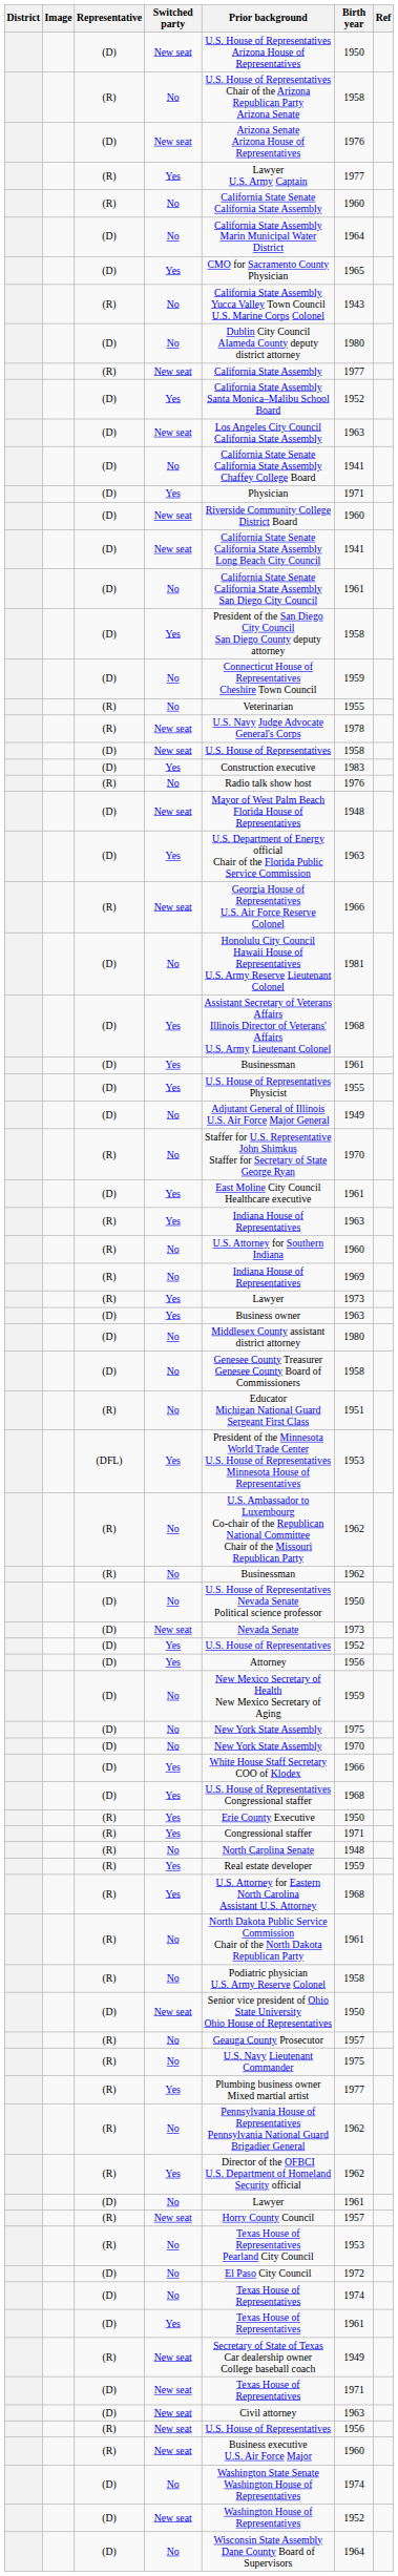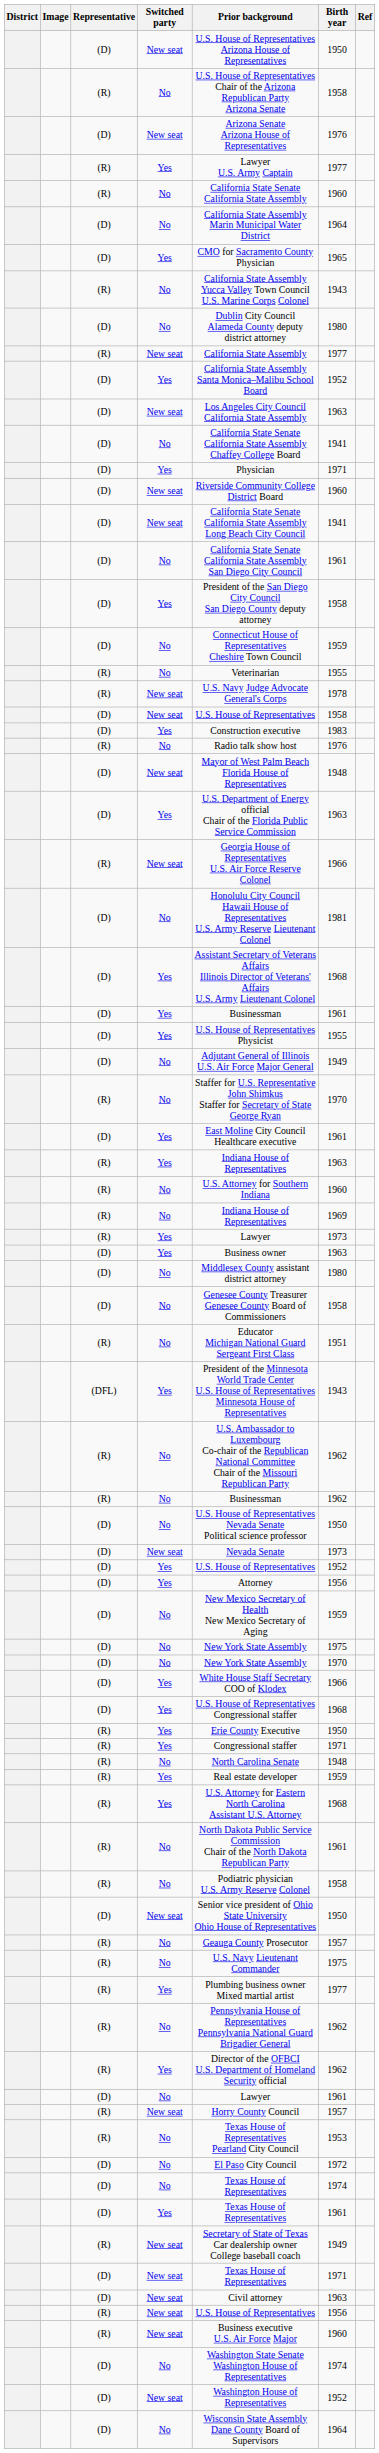 <table class="sortable wikitable" style="text-align:center">
 <tr>
 <th>District</th>
 <th>Image</th>
 <th>Representative</th>
 <th>Switched party</th>
 <th>Prior background</th>
 <th>Birth year</th>
 <th>Ref</th>
 </tr>
 <tr>
 <th></th>
 <td></td>
 <td> (D)</td>
 <td><a href='#'>New seat</a></td>
 <td><a href='#'>U.S. House of Representatives</a><br><a href='#'>Arizona House of Representatives</a></td>
 <td>1950</td>
 <td></td>
 </tr>
 <tr>
 <th></th>
 <td></td>
 <td> (R)</td>
 <td><a href='#'>No</a><br></td>
 <td><a href='#'>U.S. House of Representatives</a><br>Chair of the <a href='#'>Arizona Republican Party</a><br><a href='#'>Arizona Senate</a></td>
 <td>1958</td>
 <td></td>
 </tr>
 <tr>
 <th></th>
 <td></td>
 <td> (D)</td>
 <td><a href='#'>New seat</a></td>
 <td><a href='#'>Arizona Senate</a><br><a href='#'>Arizona House of Representatives</a></td>
 <td>1976</td>
 <td></td>
 </tr>
 <tr>
 <th></th>
 <td></td>
 <td> (R)</td>
 <td><a href='#'>Yes</a><br></td>
 <td>Lawyer<br><a href='#'>U.S. Army</a> <a href='#'>Captain</a></td>
 <td>1977</td>
 <td></td>
 </tr>
 <tr>
 <th></th>
 <td></td>
 <td> (R)</td>
 <td><a href='#'>No</a><br></td>
 <td><a href='#'>California State Senate</a><br><a href='#'>California State Assembly</a></td>
 <td>1960</td>
 <td></td>
 </tr>
 <tr>
 <th></th>
 <td></td>
 <td> (D)</td>
 <td><a href='#'>No</a><br></td>
 <td><a href='#'>California State Assembly</a><br><a href='#'>Marin Municipal Water District</a></td>
 <td>1964</td>
 <td></td>
 </tr>
 <tr>
 <th></th>
 <td></td>
 <td> (D)</td>
 <td><a href='#'>Yes</a><br></td>
 <td><a href='#'>CMO</a> for <a href='#'>Sacramento County</a><br>Physician</td>
 <td>1965</td>
 <td></td>
 </tr>
 <tr>
 <th></th>
 <td></td>
 <td> (R)</td>
 <td><a href='#'>No</a><br></td>
 <td><a href='#'>California State Assembly</a><br><a href='#'>Yucca Valley</a> Town Council<br><a href='#'>U.S. Marine Corps</a> <a href='#'>Colonel</a></td>
 <td>1943</td>
 <td></td>
 </tr>
 <tr>
 <th></th>
 <td></td>
 <td> (D)</td>
 <td><a href='#'>No</a><br></td>
 <td><a href='#'>Dublin</a> City Council<br><a href='#'>Alameda County</a> deputy district attorney</td>
 <td>1980</td>
 <td></td>
 </tr>
 <tr>
 <th></th>
 <td></td>
 <td> (R)</td>
 <td><a href='#'>New seat</a></td>
 <td><a href='#'>California State Assembly</a></td>
 <td>1977</td>
 <td></td>
 </tr>
 <tr>
 <th></th>
 <td></td>
 <td> (D)</td>
 <td><a href='#'>Yes</a><br></td>
 <td><a href='#'>California State Assembly</a><br><a href='#'>Santa Monica–Malibu School Board</a></td>
 <td>1952</td>
 <td></td>
 </tr>
 <tr>
 <th></th>
 <td></td>
 <td> (D)</td>
 <td><a href='#'>New seat</a></td>
 <td><a href='#'>Los Angeles City Council</a><br><a href='#'>California State Assembly</a></td>
 <td>1963</td>
 <td></td>
 </tr>
 <tr>
 <th></th>
 <td></td>
 <td> (D)</td>
 <td><a href='#'>No</a><br></td>
 <td><a href='#'>California State Senate</a><br><a href='#'>California State Assembly</a><br><a href='#'>Chaffey College</a> Board</td>
 <td>1941</td>
 <td></td>
 </tr>
 <tr>
 <th></th>
 <td></td>
 <td> (D)</td>
 <td><a href='#'>Yes</a><br></td>
 <td>Physician</td>
 <td>1971</td>
 <td></td>
 </tr>
 <tr>
 <th></th>
 <td></td>
 <td> (D)</td>
 <td><a href='#'>New seat</a></td>
 <td><a href='#'>Riverside Community College District</a> Board</td>
 <td>1960</td>
 <td></td>
 </tr>
 <tr>
 <th></th>
 <td></td>
 <td> (D)</td>
 <td><a href='#'>New seat</a></td>
 <td><a href='#'>California State Senate</a><br><a href='#'>California State Assembly</a><br><a href='#'>Long Beach City Council</a></td>
 <td>1941</td>
 <td></td>
 </tr>
 <tr>
 <th></th>
 <td></td>
 <td> (D)</td>
 <td><a href='#'>No</a><br></td>
 <td><a href='#'>California State Senate</a><br><a href='#'>California State Assembly</a><br><a href='#'>San Diego City Council</a></td>
 <td>1961</td>
 <td></td>
 </tr>
 <tr>
 <th></th>
 <td></td>
 <td> (D)</td>
 <td><a href='#'>Yes</a><br></td>
 <td>President of the <a href='#'>San Diego City Council</a><br><a href='#'>San Diego County</a> deputy attorney</td>
 <td>1958</td>
 <td></td>
 </tr>
 <tr>
 <th></th>
 <td></td>
 <td> (D)</td>
 <td><a href='#'>No</a><br></td>
 <td><a href='#'>Connecticut House of Representatives</a><br><a href='#'>Cheshire</a> Town Council</td>
 <td>1959</td>
 <td></td>
 </tr>
 <tr>
 <th></th>
 <td></td>
 <td> (R)</td>
 <td><a href='#'>No</a><br></td>
 <td>Veterinarian</td>
 <td>1955</td>
 <td></td>
 </tr>
 <tr>
 <th></th>
 <td></td>
 <td> (R)</td>
 <td><a href='#'>New seat</a></td>
 <td><a href='#'>U.S. Navy</a> <a href='#'>Judge Advocate General's Corps</a></td>
 <td>1978</td>
 <td></td>
 </tr>
 <tr>
 <th></th>
 <td></td>
 <td> (D)</td>
 <td><a href='#'>New seat</a></td>
 <td><a href='#'>U.S. House of Representatives</a></td>
 <td>1958</td>
 <td></td>
 </tr>
 <tr>
 <th></th>
 <td></td>
 <td> (D)</td>
 <td><a href='#'>Yes</a><br></td>
 <td>Construction executive</td>
 <td>1983</td>
 <td></td>
 </tr>
 <tr>
 <th></th>
 <td></td>
 <td> (R)</td>
 <td><a href='#'>No</a><br></td>
 <td>Radio talk show host</td>
 <td>1976</td>
 <td></td>
 </tr>
 <tr>
 <th></th>
 <td></td>
 <td> (D)</td>
 <td><a href='#'>New seat</a></td>
 <td><a href='#'>Mayor of West Palm Beach</a><br><a href='#'>Florida House of Representatives</a></td>
 <td>1948</td>
 <td></td>
 </tr>
 <tr>
 <th></th>
 <td></td>
 <td> (D)</td>
 <td><a href='#'>Yes</a><br></td>
 <td><a href='#'>U.S. Department of Energy</a> official<br>Chair of the <a href='#'>Florida Public Service Commission</a></td>
 <td>1963</td>
 <td></td>
 </tr>
 <tr>
 <th></th>
 <td></td>
 <td> (R)</td>
 <td><a href='#'>New seat</a></td>
 <td><a href='#'>Georgia House of Representatives</a><br><a href='#'>U.S. Air Force Reserve</a> <a href='#'>Colonel</a></td>
 <td>1966</td>
 <td></td>
 </tr>
 <tr>
 <th></th>
 <td></td>
 <td> (D)</td>
 <td><a href='#'>No</a><br></td>
 <td><a href='#'>Honolulu City Council</a><br><a href='#'>Hawaii House of Representatives</a><br><a href='#'>U.S. Army Reserve</a> <a href='#'>Lieutenant Colonel</a></td>
 <td>1981</td>
 <td></td>
 </tr>
 <tr>
 <th></th>
 <td></td>
 <td> (D)</td>
 <td><a href='#'>Yes</a><br></td>
 <td><a href='#'>Assistant Secretary of Veterans Affairs</a><br><a href='#'>Illinois Director of Veterans' Affairs</a><br><a href='#'>U.S. Army</a> <a href='#'>Lieutenant Colonel</a></td>
 <td>1968</td>
 <td></td>
 </tr>
 <tr>
 <th></th>
 <td></td>
 <td> (D)</td>
 <td><a href='#'>Yes</a><br></td>
 <td>Businessman</td>
 <td>1961</td>
 <td></td>
 </tr>
 <tr>
 <th></th>
 <td></td>
 <td> (D)</td>
 <td><a href='#'>Yes</a><br></td>
 <td><a href='#'>U.S. House of Representatives</a><br>Physicist</td>
 <td>1955</td>
 <td></td>
 </tr>
 <tr>
 <th></th>
 <td></td>
 <td> (D)</td>
 <td><a href='#'>No</a><br></td>
 <td><a href='#'>Adjutant General of Illinois</a><br><a href='#'>U.S. Air Force</a> <a href='#'>Major General</a></td>
 <td>1949</td>
 <td></td>
 </tr>
 <tr>
 <th></th>
 <td></td>
 <td> (R)</td>
 <td><a href='#'>No</a><br></td>
 <td>Staffer for <a href='#'>U.S. Representative</a> <a href='#'>John Shimkus</a><br>Staffer for <a href='#'>Secretary of State</a> <a href='#'>George Ryan</a></td>
 <td>1970</td>
 <td></td>
 </tr>
 <tr>
 <th></th>
 <td></td>
 <td> (D)</td>
 <td><a href='#'>Yes</a><br></td>
 <td><a href='#'>East Moline</a> City Council<br>Healthcare executive</td>
 <td>1961</td>
 <td></td>
 </tr>
 <tr>
 <th></th>
 <td></td>
 <td> (R)</td>
 <td><a href='#'>Yes</a><br></td>
 <td><a href='#'>Indiana House of Representatives</a></td>
 <td>1963</td>
 <td></td>
 </tr>
 <tr>
 <th></th>
 <td></td>
 <td> (R)</td>
 <td><a href='#'>No</a><br></td>
 <td><a href='#'>U.S. Attorney</a> for <a href='#'>Southern Indiana</a></td>
 <td>1960</td>
 <td></td>
 </tr>
 <tr>
 <th></th>
 <td></td>
 <td> (R)</td>
 <td><a href='#'>No</a><br></td>
 <td><a href='#'>Indiana House of Representatives</a></td>
 <td>1969</td>
 <td></td>
 </tr>
 <tr>
 <th></th>
 <td></td>
 <td> (R)</td>
 <td><a href='#'>Yes</a><br></td>
 <td>Lawyer</td>
 <td>1973</td>
 <td></td>
 </tr>
 <tr>
 <th></th>
 <td></td>
 <td> (D)</td>
 <td><a href='#'>Yes</a><br></td>
 <td>Business owner</td>
 <td>1963</td>
 <td></td>
 </tr>
 <tr>
 <th></th>
 <td></td>
 <td> (D)</td>
 <td><a href='#'>No</a><br></td>
 <td><a href='#'>Middlesex County</a> assistant district attorney</td>
 <td>1980</td>
 <td></td>
 </tr>
 <tr>
 <th></th>
 <td></td>
 <td> (D)</td>
 <td><a href='#'>No</a><br></td>
 <td><a href='#'>Genesee County</a> Treasurer<br><a href='#'>Genesee County</a> Board of Commissioners</td>
 <td>1958</td>
 <td></td>
 </tr>
 <tr>
 <th></th>
 <td></td>
 <td> (R)</td>
 <td><a href='#'>No</a><br></td>
 <td>Educator<br><a href='#'>Michigan National Guard</a> <a href='#'>Sergeant First Class</a></td>
 <td>1951</td>
 <td></td>
 </tr>
 <tr>
 <th></th>
 <td></td>
 <td> (DFL)</td>
 <td><a href='#'>Yes</a><br></td>
 <td>President of the <a href='#'>Minnesota World Trade Center</a><br><a href='#'>U.S. House of Representatives</a><br><a href='#'>Minnesota House of Representatives</a></td>
-<td>1953</td>
+<td>1943</td>
 <td></td>
 </tr>
 <tr>
 <th></th>
 <td></td>
 <td> (R)</td>
 <td><a href='#'>No</a><br></td>
 <td><a href='#'>U.S. Ambassador to Luxembourg</a><br>Co-chair of the <a href='#'>Republican National Committee</a><br>Chair of the <a href='#'>Missouri Republican Party</a></td>
 <td>1962</td>
 <td></td>
 </tr>
 <tr>
 <th></th>
 <td></td>
 <td> (R)</td>
 <td><a href='#'>No</a><br></td>
 <td>Businessman</td>
 <td>1962</td>
 <td></td>
 </tr>
 <tr>
 <th></th>
 <td></td>
 <td> (D)</td>
 <td><a href='#'>No</a><br></td>
 <td><a href='#'>U.S. House of Representatives</a><br><a href='#'>Nevada Senate</a><br>Political science professor</td>
 <td>1950</td>
 <td></td>
 </tr>
 <tr>
 <th></th>
 <td></td>
 <td> (D)</td>
 <td><a href='#'>New seat</a></td>
 <td><a href='#'>Nevada Senate</a></td>
 <td>1973</td>
 <td></td>
 </tr>
 <tr>
 <th></th>
 <td></td>
 <td> (D)</td>
 <td><a href='#'>Yes</a><br></td>
 <td><a href='#'>U.S. House of Representatives</a></td>
 <td>1952</td>
 <td></td>
 </tr>
 <tr>
 <th></th>
 <td></td>
 <td> (D)</td>
 <td><a href='#'>Yes</a><br></td>
 <td>Attorney</td>
 <td>1956</td>
 <td></td>
 </tr>
 <tr>
 <th></th>
 <td></td>
 <td> (D)</td>
 <td><a href='#'>No</a><br></td>
 <td><a href='#'>New Mexico Secretary of Health</a><br>New Mexico Secretary of Aging</td>
 <td>1959</td>
 <td></td>
 </tr>
 <tr>
 <th></th>
 <td></td>
 <td> (D)</td>
 <td><a href='#'>No</a><br></td>
 <td><a href='#'>New York State Assembly</a></td>
 <td>1975</td>
 <td></td>
 </tr>
 <tr>
 <th></th>
 <td></td>
 <td> (D)</td>
 <td><a href='#'>No</a><br></td>
 <td><a href='#'>New York State Assembly</a></td>
 <td>1970</td>
 <td></td>
 </tr>
 <tr>
 <th></th>
 <td></td>
 <td> (D)</td>
 <td><a href='#'>Yes</a><br></td>
 <td><a href='#'>White House Staff Secretary</a><br>COO of <a href='#'>Klodex</a></td>
 <td>1966</td>
 <td></td>
 </tr>
 <tr>
 <th></th>
 <td></td>
 <td> (D)</td>
 <td><a href='#'>Yes</a><br></td>
 <td><a href='#'>U.S. House of Representatives</a><br>Congressional staffer</td>
 <td>1968</td>
 <td></td>
 </tr>
 <tr>
 <th></th>
 <td></td>
 <td> (R)</td>
 <td><a href='#'>Yes</a><br></td>
 <td><a href='#'>Erie County</a> Executive</td>
 <td>1950</td>
 <td></td>
 </tr>
 <tr>
 <th></th>
 <td></td>
 <td> (R)</td>
 <td><a href='#'>Yes</a><br></td>
 <td>Congressional staffer</td>
 <td>1971</td>
 <td></td>
 </tr>
 <tr>
 <th></th>
 <td></td>
 <td> (R)</td>
 <td><a href='#'>No</a><br></td>
 <td><a href='#'>North Carolina Senate</a></td>
 <td>1948</td>
 <td></td>
 </tr>
 <tr>
 <th></th>
 <td></td>
 <td> (R)</td>
 <td><a href='#'>Yes</a><br></td>
 <td>Real estate developer</td>
 <td>1959</td>
 <td></td>
 </tr>
 <tr>
 <th></th>
 <td></td>
 <td> (R)</td>
 <td><a href='#'>Yes</a><br></td>
 <td><a href='#'>U.S. Attorney</a> for <a href='#'>Eastern North Carolina</a><br><a href='#'>Assistant U.S. Attorney</a></td>
 <td>1968</td>
 <td></td>
 </tr>
 <tr>
 <th></th>
 <td></td>
 <td> (R)</td>
 <td><a href='#'>No</a><br></td>
 <td><a href='#'>North Dakota Public Service Commission</a><br>Chair of the <a href='#'>North Dakota Republican Party</a></td>
 <td>1961</td>
 <td></td>
 </tr>
 <tr>
 <th></th>
 <td></td>
 <td> (R)</td>
 <td><a href='#'>No</a><br></td>
 <td>Podiatric physician<br><a href='#'>U.S. Army Reserve</a> <a href='#'>Colonel</a></td>
 <td>1958</td>
 <td></td>
 </tr>
 <tr>
 <th></th>
 <td></td>
 <td> (D)</td>
 <td><a href='#'>New seat</a></td>
 <td>Senior vice president of <a href='#'>Ohio State University</a><br><a href='#'>Ohio House of Representatives</a></td>
 <td>1950</td>
 <td></td>
 </tr>
 <tr>
 <th></th>
 <td></td>
 <td> (R)</td>
 <td><a href='#'>No</a><br></td>
 <td><a href='#'>Geauga County</a> Prosecutor</td>
 <td>1957</td>
 <td></td>
 </tr>
 <tr>
 <th></th>
 <td></td>
 <td> (R)</td>
 <td><a href='#'>No</a><br></td>
 <td><a href='#'>U.S. Navy</a> <a href='#'>Lieutenant Commander</a></td>
 <td>1975</td>
 <td></td>
 </tr>
 <tr>
 <th></th>
 <td></td>
 <td> (R)</td>
 <td><a href='#'>Yes</a><br></td>
 <td>Plumbing business owner<br>Mixed martial artist</td>
 <td>1977</td>
 <td></td>
 </tr>
 <tr>
 <th></th>
 <td></td>
 <td> (R)</td>
 <td><a href='#'>No</a><br></td>
 <td><a href='#'>Pennsylvania House of Representatives</a><br><a href='#'>Pennsylvania National Guard</a> <a href='#'>Brigadier General</a></td>
 <td>1962</td>
 <td></td>
 </tr>
 <tr>
 <th></th>
 <td></td>
 <td> (R)</td>
 <td><a href='#'>Yes</a><br></td>
 <td>Director of the <a href='#'>OFBCI</a><br><a href='#'>U.S. Department of Homeland Security</a> official</td>
 <td>1962</td>
 <td></td>
 </tr>
 <tr>
 <th></th>
 <td></td>
 <td> (D)</td>
 <td><a href='#'>No</a><br></td>
 <td>Lawyer</td>
 <td>1961</td>
 <td></td>
 </tr>
 <tr>
 <th></th>
 <td></td>
 <td> (R)</td>
 <td><a href='#'>New seat</a></td>
 <td><a href='#'>Horry County</a> Council</td>
 <td>1957</td>
 <td></td>
 </tr>
 <tr>
 <th></th>
 <td></td>
 <td> (R)</td>
 <td><a href='#'>No</a><br></td>
 <td><a href='#'>Texas House of Representatives</a><br><a href='#'>Pearland</a> City Council</td>
 <td>1953</td>
 <td></td>
 </tr>
 <tr>
 <th></th>
 <td></td>
 <td> (D)</td>
 <td><a href='#'>No</a><br></td>
 <td><a href='#'>El Paso</a> City Council</td>
 <td>1972</td>
 <td></td>
 </tr>
 <tr>
 <th></th>
 <td></td>
 <td> (D)</td>
 <td><a href='#'>No</a><br></td>
 <td><a href='#'>Texas House of Representatives</a></td>
 <td>1974</td>
 <td></td>
 </tr>
 <tr>
 <th></th>
 <td></td>
 <td> (D)</td>
 <td><a href='#'>Yes</a><br></td>
 <td><a href='#'>Texas House of Representatives</a></td>
 <td>1961</td>
 <td></td>
 </tr>
 <tr>
 <th></th>
 <td></td>
 <td> (R)</td>
 <td><a href='#'>New seat</a></td>
 <td><a href='#'>Secretary of State of Texas</a><br>Car dealership owner<br>College baseball coach</td>
 <td>1949</td>
 <td></td>
 </tr>
 <tr>
 <th></th>
 <td></td>
 <td> (D)</td>
 <td><a href='#'>New seat</a></td>
 <td><a href='#'>Texas House of Representatives</a></td>
 <td>1971</td>
 <td></td>
 </tr>
 <tr>
 <th></th>
 <td></td>
 <td> (D)</td>
 <td><a href='#'>New seat</a></td>
 <td>Civil attorney</td>
 <td>1963</td>
 <td></td>
 </tr>
 <tr>
 <th></th>
 <td></td>
 <td> (R)</td>
 <td><a href='#'>New seat</a></td>
 <td><a href='#'>U.S. House of Representatives</a></td>
 <td>1956</td>
 <td></td>
 </tr>
 <tr>
 <th></th>
 <td></td>
 <td> (R)</td>
 <td><a href='#'>New seat</a></td>
 <td>Business executive<br><a href='#'>U.S. Air Force</a> <a href='#'>Major</a></td>
 <td>1960</td>
 <td></td>
 </tr>
 <tr>
 <th></th>
 <td></td>
 <td> (D)</td>
 <td><a href='#'>No</a><br></td>
 <td><a href='#'>Washington State Senate</a><br><a href='#'>Washington House of Representatives</a></td>
 <td>1974</td>
 <td></td>
 </tr>
 <tr>
 <th></th>
 <td></td>
 <td> (D)</td>
 <td><a href='#'>New seat</a></td>
 <td><a href='#'>Washington House of Representatives</a></td>
 <td>1952</td>
 <td></td>
 </tr>
 <tr>
 <th></th>
 <td></td>
 <td> (D)</td>
 <td><a href='#'>No</a><br></td>
 <td><a href='#'>Wisconsin State Assembly</a><br><a href='#'>Dane County</a> Board of Supervisors</td>
 <td>1964</td>
 <td></td>
 </tr>
 </table>
